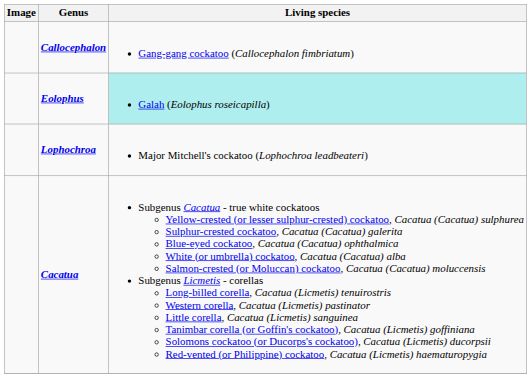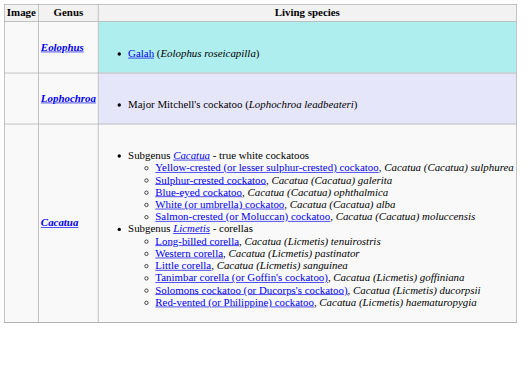 <table class="wikitable">
 <tr>
 <th>Image</th>
 <th>Genus</th>
 <th>Living species</th>
-</tr>
-<tr>
-<td></td>
-<td><strong><em><a href='#'>Callocephalon</a></em></strong> </td>
-<td><br><ul><li><a href='#'>Gang-gang cockatoo</a> (<em>Callocephalon fimbriatum</em>)</li></ul></td>
 </tr>
 <tr>
 <td></td>
 <td><strong><em><a href='#'>Eolophus</a></em></strong> </td>
 <td style="background: paleturquoise;"><br><ul><li><a href='#'>Galah</a> (<em>Eolophus roseicapilla</em>)</li></ul></td>
 </tr>
 <tr>
 <td></td>
 <td><strong><em><a href='#'>Lophochroa</a></em></strong> </td>
-<td><br><ul><li>Major Mitchell's cockatoo (<em>Lophochroa leadbeateri</em>)</li></ul></td>
+<td style="background: lavender;"><br><ul><li>Major Mitchell's cockatoo (<em>Lophochroa leadbeateri</em>)</li></ul></td>
 </tr>
 <tr>
 <td></td>
 <td><strong><em><a href='#'>Cacatua</a></em></strong> </td>
 <td><br><ul><li>Subgenus <em><a href='#'>Cacatua</a></em> - true white cockatoos<ul><li><a href='#'>Yellow-crested (or lesser sulphur-crested) cockatoo</a>, <em>Cacatua (Cacatua) sulphurea</em></li><li><a href='#'>Sulphur-crested cockatoo</a>, <em>Cacatua (Cacatua) galerita</em></li><li><a href='#'>Blue-eyed cockatoo</a>, <em>Cacatua (Cacatua) ophthalmica</em></li><li><a href='#'>White (or umbrella) cockatoo</a>, <em>Cacatua (Cacatua) alba</em></li><li><a href='#'>Salmon-crested (or Moluccan) cockatoo</a>, <em>Cacatua (Cacatua) moluccensis</em></li></ul></li><li>Subgenus <em><a href='#'>Licmetis</a></em> - corellas<ul><li><a href='#'>Long-billed corella</a>, <em>Cacatua (Licmetis) tenuirostris</em></li><li><a href='#'>Western corella</a>, <em>Cacatua (Licmetis) pastinator</em></li><li><a href='#'>Little corella</a>, <em>Cacatua (Licmetis) sanguinea</em></li><li><a href='#'>Tanimbar corella (or Goffin's cockatoo)</a>, <em>Cacatua (Licmetis) goffiniana</em></li><li><a href='#'>Solomons cockatoo (or Ducorps's cockatoo)</a>, <em>Cacatua (Licmetis) ducorpsii</em></li><li><a href='#'>Red-vented (or Philippine) cockatoo</a>, <em>Cacatua (Licmetis) haematuropygia</em></li></ul></li></ul></td>
 </tr>
 <tr>
 </tr>
 </table>
